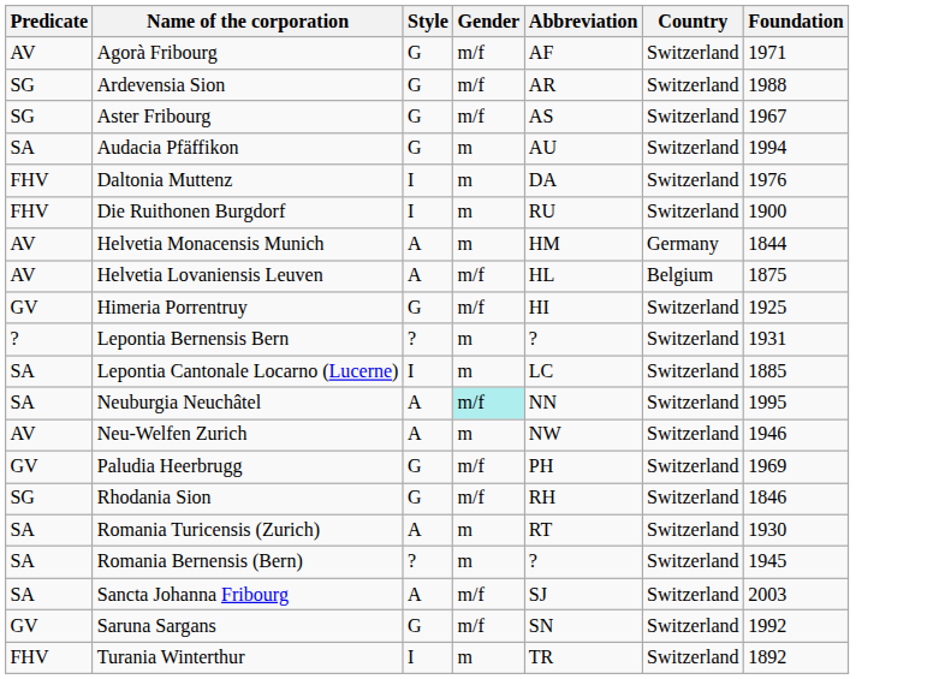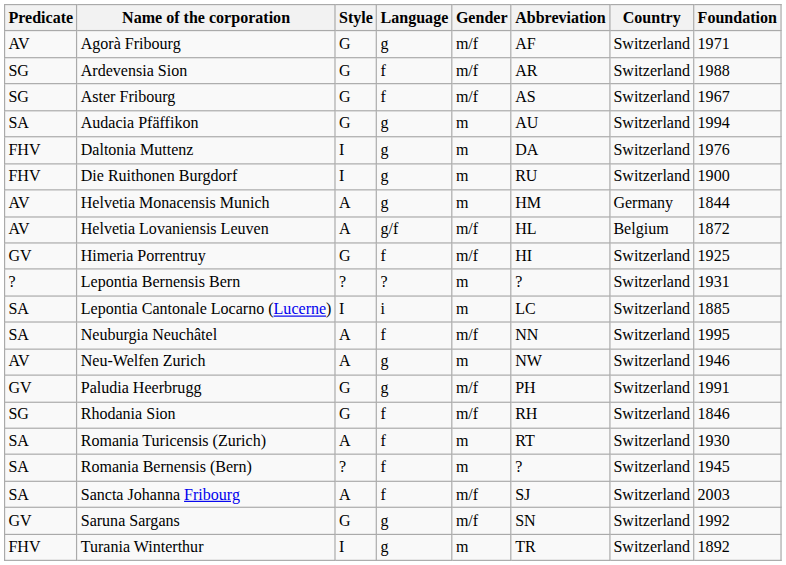 <table class="wikitable sortable nowraplinks" style="font-size:85%;">
 <tr class="hintergrundfarbe5">
 <th>Predicate</th>
 <th>Name of the corporation</th>
 <th>Style</th>
+<th>Language</th>
 <th>Gender</th>
 <th>Abbreviation</th>
 <th>Country</th>
 <th>Foundation</th>
 </tr>
 <tr>
 <td>AV</td>
 <td>Agorà Fribourg</td>
 <td>G</td>
+<td>g</td>
 <td>m/f</td>
 <td>AF</td>
 <td>Switzerland</td>
 <td>1971</td>
 </tr>
 <tr>
 <td>SG</td>
 <td>Ardevensia Sion</td>
 <td>G</td>
+<td>f</td>
 <td>m/f</td>
 <td>AR</td>
 <td>Switzerland</td>
 <td>1988</td>
 </tr>
 <tr>
 <td>SG</td>
 <td>Aster Fribourg</td>
 <td>G</td>
+<td>f</td>
 <td>m/f</td>
 <td>AS</td>
 <td>Switzerland</td>
 <td>1967</td>
 </tr>
 <tr>
 <td>SA</td>
 <td>Audacia Pfäffikon</td>
 <td>G</td>
+<td>g</td>
 <td>m</td>
 <td>AU</td>
 <td>Switzerland</td>
 <td>1994</td>
 </tr>
 <tr>
 <td>FHV</td>
 <td>Daltonia Muttenz</td>
 <td>I</td>
+<td>g</td>
 <td>m</td>
 <td>DA</td>
 <td>Switzerland</td>
 <td>1976</td>
 </tr>
 <tr>
 <td>FHV</td>
 <td>Die Ruithonen Burgdorf</td>
 <td>I</td>
+<td>g</td>
 <td>m</td>
 <td>RU</td>
 <td>Switzerland</td>
 <td>1900</td>
 </tr>
 <tr>
 <td>AV</td>
 <td>Helvetia Monacensis Munich</td>
 <td>A</td>
+<td>g</td>
 <td>m</td>
 <td>HM</td>
 <td>Germany</td>
 <td>1844</td>
 </tr>
 <tr>
 <td>AV</td>
 <td>Helvetia Lovaniensis Leuven</td>
 <td>A</td>
+<td>g/f</td>
 <td>m/f</td>
 <td>HL</td>
 <td>Belgium</td>
-<td>1875</td>
+<td>1872</td>
 </tr>
 <tr>
 <td>GV</td>
 <td>Himeria Porrentruy</td>
 <td>G</td>
+<td>f</td>
 <td>m/f</td>
 <td>HI</td>
 <td>Switzerland</td>
 <td>1925</td>
 </tr>
 <tr>
 <td>?</td>
 <td>Lepontia Bernensis Bern</td>
+<td>?</td>
 <td>?</td>
 <td>m</td>
 <td>?</td>
 <td>Switzerland</td>
 <td>1931</td>
 </tr>
 <tr>
 <td>SA</td>
 <td>Lepontia Cantonale Locarno (<a href='#'>Lucerne</a>)</td>
 <td>I</td>
+<td>i</td>
 <td>m</td>
 <td>LC</td>
 <td>Switzerland</td>
 <td>1885</td>
 </tr>
 <tr>
 <td>SA</td>
 <td>Neuburgia Neuchâtel</td>
 <td>A</td>
-<td style="background: paleturquoise;">m/f</td>
+<td>f</td>
+<td>m/f</td>
 <td>NN</td>
 <td>Switzerland</td>
 <td>1995</td>
 </tr>
 <tr>
 <td>AV</td>
 <td>Neu-Welfen Zurich</td>
 <td>A</td>
+<td>g</td>
 <td>m</td>
 <td>NW</td>
 <td>Switzerland</td>
 <td>1946</td>
 </tr>
 <tr>
 <td>GV</td>
 <td>Paludia Heerbrugg</td>
 <td>G</td>
+<td>g</td>
 <td>m/f</td>
 <td>PH</td>
 <td>Switzerland</td>
-<td>1969</td>
+<td>1991</td>
 </tr>
 <tr>
 <td>SG</td>
 <td>Rhodania Sion</td>
 <td>G</td>
+<td>f</td>
 <td>m/f</td>
 <td>RH</td>
 <td>Switzerland</td>
 <td>1846</td>
 </tr>
 <tr>
 <td>SA</td>
 <td>Romania Turicensis (Zurich)</td>
 <td>A</td>
+<td>f</td>
 <td>m</td>
 <td>RT</td>
 <td>Switzerland</td>
 <td>1930</td>
 </tr>
 <tr>
 <td>SA</td>
 <td>Romania Bernensis (Bern)</td>
 <td>?</td>
+<td>f</td>
 <td>m</td>
 <td>?</td>
 <td>Switzerland</td>
 <td>1945</td>
 </tr>
 <tr>
 <td>SA</td>
 <td>Sancta Johanna <a href='#'>Fribourg</a></td>
 <td>A</td>
+<td>f</td>
 <td>m/f</td>
 <td>SJ</td>
 <td>Switzerland</td>
 <td>2003</td>
 </tr>
 <tr>
 <td>GV</td>
 <td>Saruna Sargans</td>
 <td>G</td>
+<td>g</td>
 <td>m/f</td>
 <td>SN</td>
 <td>Switzerland</td>
 <td>1992</td>
 </tr>
 <tr>
 <td>FHV</td>
 <td>Turania Winterthur</td>
 <td>I</td>
+<td>g</td>
 <td>m</td>
 <td>TR</td>
 <td>Switzerland</td>
 <td>1892</td>
 </tr>
 </table>
